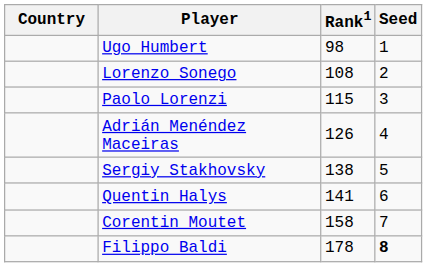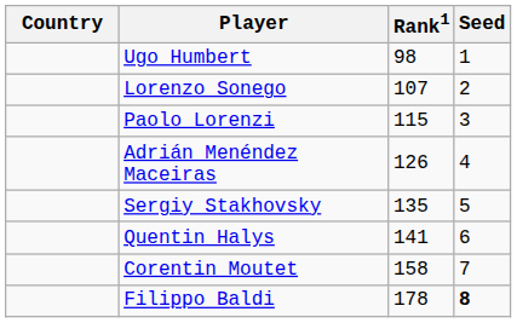 <table class="sortable wikitable">
 <tr>
 <th width="70">Country</th>
 <th width="175">Player</th>
 <th>Rank<sup>1</sup></th>
 <th>Seed</th>
 </tr>
 <tr>
 <td></td>
 <td><a href='#'>Ugo Humbert</a></td>
 <td>98</td>
 <td>1</td>
 </tr>
 <tr>
 <td></td>
 <td><a href='#'>Lorenzo Sonego</a></td>
-<td>108</td>
+<td>107</td>
 <td>2</td>
 </tr>
 <tr>
 <td></td>
 <td><a href='#'>Paolo Lorenzi</a></td>
 <td>115</td>
 <td>3</td>
 </tr>
 <tr>
 <td></td>
 <td><a href='#'>Adrián Menéndez Maceiras</a></td>
 <td>126</td>
 <td>4</td>
 </tr>
 <tr>
 <td></td>
 <td><a href='#'>Sergiy Stakhovsky</a></td>
-<td>138</td>
+<td>135</td>
 <td>5</td>
 </tr>
 <tr>
 <td></td>
 <td><a href='#'>Quentin Halys</a></td>
 <td>141</td>
 <td>6</td>
 </tr>
 <tr>
 <td></td>
 <td><a href='#'>Corentin Moutet</a></td>
 <td>158</td>
 <td>7</td>
 </tr>
 <tr>
 <td></td>
 <td><a href='#'>Filippo Baldi</a></td>
 <td>178</td>
 <td><strong>8</strong></td>
 </tr>
 </table>
